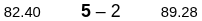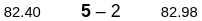 <table style="text-align:center">
 <tr>
 <th width=223></th>
 <th width=100></th>
 <th width=223></th>
 </tr>
 <tr>
 <td align=right><small><span>82.40</span></small> <strong></strong></td>
 <td><strong>5</strong> – 2</td>
-<td align=left> <small><span>89.28</span></small></td>
+<td align=left> <small><span>82.98</span></small></td>
 </tr>
 </table>
